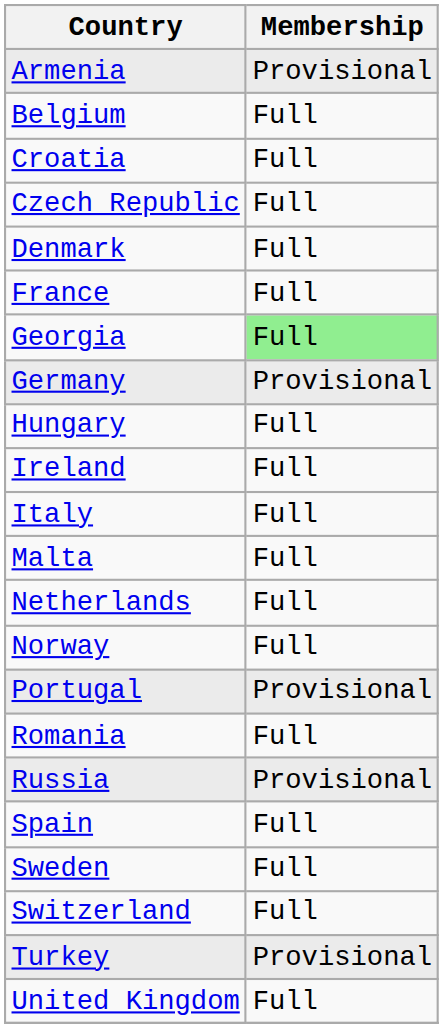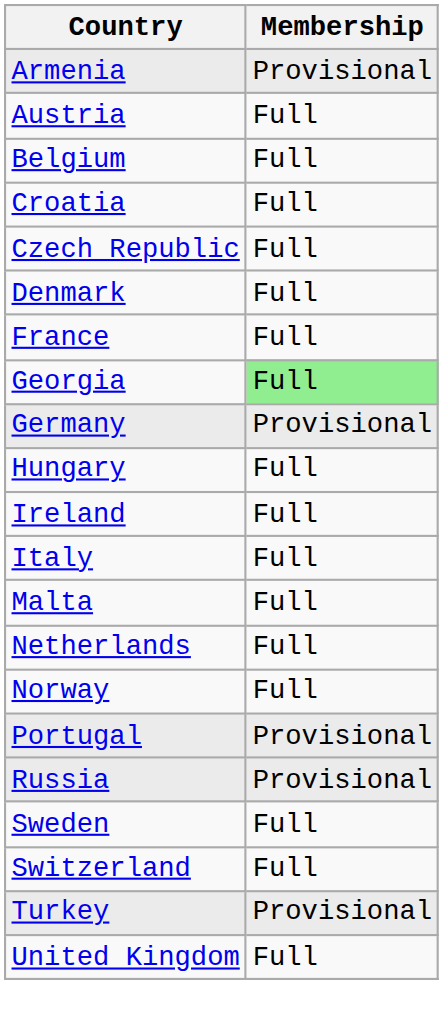 <table class="wikitable">
 <tr>
 <th>Country</th>
 <th>Membership</th>
 </tr>
 <tr>
 <td bgcolor="#ebebeb"> <a href='#'>Armenia</a></td>
 <td bgcolor="#ebebeb">Provisional</td>
+</tr>
+<tr>
+<td> <a href='#'>Austria</a></td>
+<td>Full</td>
 </tr>
 <tr>
 <td> <a href='#'>Belgium</a></td>
 <td>Full</td>
 </tr>
 <tr>
 <td> <a href='#'>Croatia</a></td>
 <td>Full</td>
 </tr>
 <tr>
 <td> <a href='#'>Czech Republic</a></td>
 <td>Full</td>
 </tr>
 <tr>
 <td> <a href='#'>Denmark</a></td>
 <td>Full</td>
 </tr>
 <tr>
 <td> <a href='#'>France</a></td>
 <td>Full</td>
 </tr>
 <tr>
 <td> <a href='#'>Georgia</a></td>
 <td style="background: lightgreen;">Full</td>
 </tr>
 <tr>
 <td bgcolor="#ebebeb"> <a href='#'>Germany</a></td>
 <td bgcolor="#ebebeb">Provisional</td>
 </tr>
 <tr>
 <td> <a href='#'>Hungary</a></td>
 <td>Full</td>
 </tr>
 <tr>
 <td> <a href='#'>Ireland</a></td>
 <td>Full</td>
 </tr>
 <tr>
 <td> <a href='#'>Italy</a></td>
 <td>Full</td>
 </tr>
 <tr>
 <td> <a href='#'>Malta</a></td>
 <td>Full</td>
 </tr>
 <tr>
 <td> <a href='#'>Netherlands</a></td>
 <td>Full</td>
 </tr>
 <tr>
 <td> <a href='#'>Norway</a></td>
 <td>Full</td>
 </tr>
 <tr>
 <td bgcolor="#ebebeb"> <a href='#'>Portugal</a></td>
 <td bgcolor="#ebebeb">Provisional</td>
 </tr>
 <tr>
-<td> <a href='#'>Romania</a></td>
-<td>Full</td>
-</tr>
-<tr>
 <td bgcolor="#ebebeb"> <a href='#'>Russia</a></td>
 <td bgcolor="#ebebeb">Provisional</td>
-</tr>
-<tr>
-<td> <a href='#'>Spain</a></td>
-<td>Full</td>
 </tr>
 <tr>
 <td> <a href='#'>Sweden</a></td>
 <td>Full</td>
 </tr>
 <tr>
 <td> <a href='#'>Switzerland</a></td>
 <td>Full</td>
 </tr>
 <tr>
 <td bgcolor="#ebebeb"> <a href='#'>Turkey</a></td>
 <td bgcolor="#ebebeb">Provisional</td>
 </tr>
 <tr>
 <td> <a href='#'>United Kingdom</a></td>
 <td>Full</td>
 </tr>
 <tr>
 </tr>
 </table>
